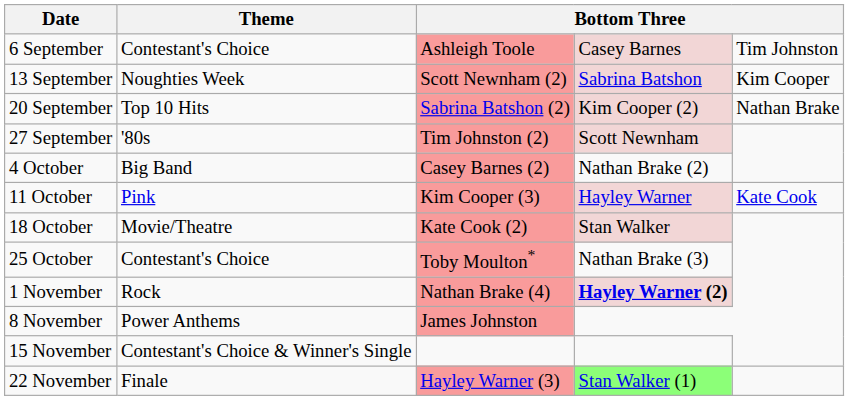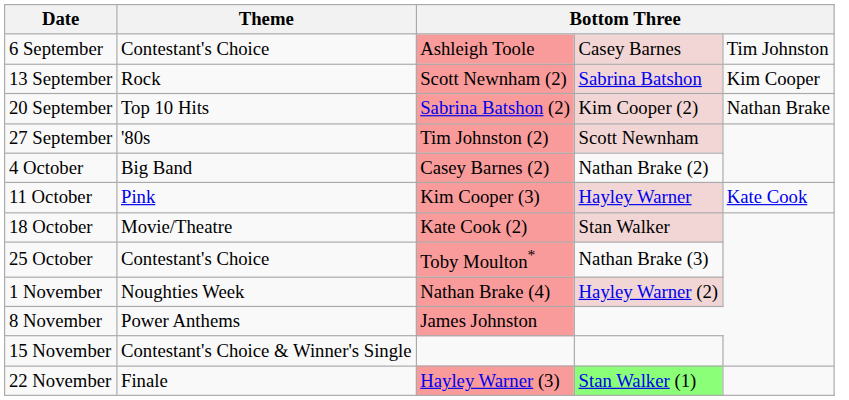 <table class="wikitable">
 <tr>
 <th>Date</th>
 <th>Theme</th>
 <th colspan="3" style="text-align:center;">Bottom Three</th>
 </tr>
 <tr>
 <td>6 September</td>
 <td>Contestant's Choice</td>
 <td style="background:#f99b9b;">Ashleigh Toole</td>
 <td style="background:#f2d6d6;">Casey Barnes</td>
 <td>Tim Johnston</td>
 </tr>
 <tr>
 <td>13 September</td>
-<td>Noughties Week</td>
+<td>Rock</td>
 <td style="background:#f99b9b;">Scott Newnham (2)</td>
 <td style="background:#f2d6d6;"><a href='#'>Sabrina Batshon</a></td>
 <td>Kim Cooper</td>
 </tr>
 <tr>
 <td>20 September</td>
 <td>Top 10 Hits</td>
 <td style="background:#f99b9b;"><a href='#'>Sabrina Batshon</a> (2)</td>
 <td style="background:#f2d6d6;">Kim Cooper (2)</td>
 <td>Nathan Brake</td>
 </tr>
 <tr>
 <td>27 September</td>
 <td>'80s</td>
 <td style="background:#f99b9b;">Tim Johnston (2)</td>
 <td style="background:#f2d6d6;">Scott Newnham</td>
 </tr>
 <tr>
 <td>4 October</td>
 <td>Big Band</td>
 <td style="background:#f99b9b;">Casey Barnes (2)</td>
 <td>Nathan Brake (2)</td>
 </tr>
 <tr>
 <td>11 October</td>
 <td><a href='#'>Pink</a></td>
 <td style="background:#f99b9b;">Kim Cooper (3)</td>
 <td style="background:#f2d6d6;"><a href='#'>Hayley Warner</a></td>
 <td><a href='#'>Kate Cook</a></td>
 </tr>
 <tr>
 <td>18 October</td>
 <td>Movie/Theatre</td>
 <td style="background:#f99b9b;">Kate Cook (2)</td>
 <td style="background:#f2d6d6;">Stan Walker</td>
 </tr>
 <tr>
 <td>25 October</td>
 <td>Contestant's Choice</td>
 <td style="background:#f99b9b;">Toby Moulton<sup>*</sup></td>
 <td>Nathan Brake (3)</td>
 </tr>
 <tr>
 <td>1 November</td>
-<td>Rock</td>
+<td>Noughties Week</td>
 <td style="background:#f99b9b;">Nathan Brake (4)</td>
-<td style="background:#f2d6d6;"><strong><a href='#'>Hayley Warner</a> (2)</strong></td>
+<td style="background:#f2d6d6;"><a href='#'>Hayley Warner</a> (2)</td>
 </tr>
 <tr>
 <td>8 November</td>
 <td>Power Anthems</td>
 <td style = "background:#f99b9b;">James Johnston</td>
 </tr>
 <tr>
 <td>15 November</td>
 <td>Contestant's Choice & Winner's Single</td>
 <td></td>
 <td></td>
 </tr>
 <tr>
 <td>22 November</td>
 <td>Finale</td>
 <td style="background:#f99b9b;"><a href='#'>Hayley Warner</a> (3)</td>
 <td style="background:#8cff78;"><a href='#'>Stan Walker</a> (1)</td>
 <td></td>
 </tr>
 </table>
